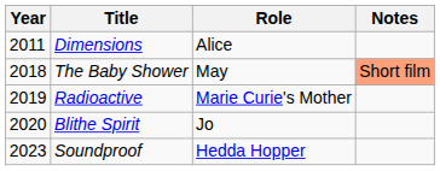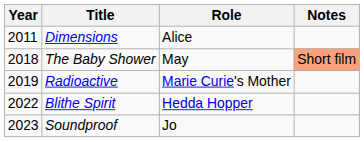 <table class="wikitable">
 <tr>
 <th>Year</th>
 <th>Title</th>
 <th>Role</th>
 <th>Notes</th>
 </tr>
 <tr>
 <td>2011</td>
 <td><em><a href='#'>Dimensions</a></em></td>
 <td>Alice</td>
 <td></td>
 </tr>
 <tr>
 <td>2018</td>
 <td><em>The Baby Shower</em></td>
 <td>May</td>
 <td style="background: lightsalmon;">Short film</td>
 </tr>
 <tr>
 <td>2019</td>
 <td><em><a href='#'>Radioactive</a></em></td>
 <td><a href='#'>Marie Curie</a>'s Mother</td>
 <td></td>
 </tr>
 <tr>
-<td>2020</td>
+<td>2022</td>
 <td><a href='#'><em>Blithe Spirit</em></a></td>
-<td>Jo</td>
+<td><a href='#'>Hedda Hopper</a></td>
 <td></td>
 </tr>
 <tr>
 <td>2023</td>
 <td><em>Soundproof</em></td>
-<td><a href='#'>Hedda Hopper</a></td>
+<td>Jo</td>
 <td></td>
 </tr>
 </table>
